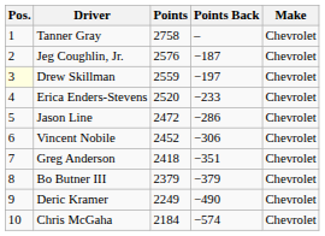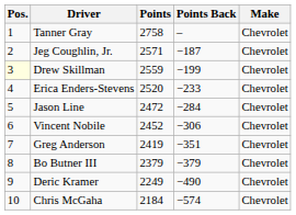 <table class="wikitable">
 <tr>
 <th>Pos.</th>
 <th>Driver</th>
 <th>Points</th>
 <th>Points Back</th>
 <th>Make</th>
 </tr>
 <tr>
 <td>1</td>
 <td>Tanner Gray</td>
 <td>2758</td>
 <td>–</td>
 <td>Chevrolet</td>
 </tr>
 <tr>
 <td>2</td>
 <td>Jeg Coughlin, Jr.</td>
-<td>2576</td>
+<td>2571</td>
 <td>−187</td>
 <td>Chevrolet</td>
 </tr>
 <tr>
 <td style="background: lightyellow;">3</td>
 <td>Drew Skillman</td>
 <td>2559</td>
-<td>−197</td>
+<td>−199</td>
 <td>Chevrolet</td>
 </tr>
 <tr>
 <td>4</td>
 <td>Erica Enders-Stevens</td>
 <td>2520</td>
 <td>−233</td>
 <td>Chevrolet</td>
 </tr>
 <tr>
 <td>5</td>
 <td>Jason Line</td>
 <td>2472</td>
-<td>−286</td>
+<td>−284</td>
 <td>Chevrolet</td>
 </tr>
 <tr>
 <td>6</td>
 <td>Vincent Nobile</td>
 <td>2452</td>
 <td>−306</td>
 <td>Chevrolet</td>
 </tr>
 <tr>
 <td>7</td>
 <td>Greg Anderson</td>
-<td>2418</td>
+<td>2419</td>
 <td>−351</td>
 <td>Chevrolet</td>
 </tr>
 <tr>
 <td>8</td>
 <td>Bo Butner III</td>
 <td>2379</td>
 <td>−379</td>
 <td>Chevrolet</td>
 </tr>
 <tr>
 <td>9</td>
 <td>Deric Kramer</td>
 <td>2249</td>
 <td>−490</td>
 <td>Chevrolet</td>
 </tr>
 <tr>
 <td>10</td>
 <td>Chris McGaha</td>
 <td>2184</td>
 <td>−574</td>
 <td>Chevrolet</td>
 </tr>
 </table>
